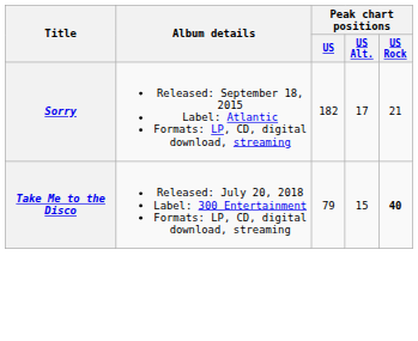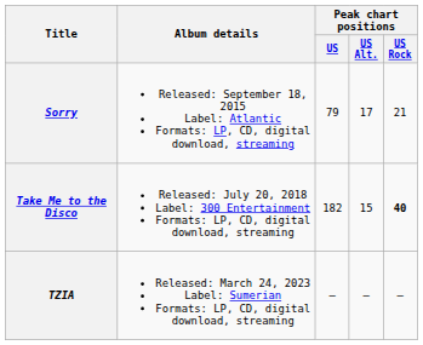 <table class="wikitable plainrowheaders" style="text-align:center">
 <tr>
 <th scope="col" rowspan="2" style="width:10em;">Title</th>
 <th scope="col" rowspan="2" style="width:18em;">Album details</th>
 <th scope="col" colspan="3" style="width:9em;">Peak chart positions</th>
 </tr>
 <tr>
 <th scope="col" style="width:3em;font-size:90%;"><a href='#'>US</a><br></th>
 <th scope="col" style="width:3em;font-size:90%;"><a href='#'>US<br>Alt.</a><br></th>
 <th scope="col" style="width:3em;font-size:90%;"><a href='#'>US<br>Rock</a><br></th>
 </tr>
 <tr>
 <th scope="row"><em><a href='#'>Sorry</a></em></th>
 <td><br><ul><li>Released: September 18, 2015</li><li>Label: <a href='#'>Atlantic</a></li><li>Formats: <a href='#'>LP</a>, CD, digital download, <a href='#'>streaming</a></li></ul></td>
-<td>182</td>
+<td>79</td>
 <td>17</td>
 <td>21</td>
 </tr>
 <tr>
 <th scope="row"><em><a href='#'>Take Me to the Disco</a></em></th>
 <td><br><ul><li>Released: July 20, 2018</li><li>Label: <a href='#'>300 Entertainment</a></li><li>Formats: LP, CD, digital download, streaming</li></ul></td>
-<td>79</td>
+<td>182</td>
 <td>15</td>
 <td><strong>40</strong></td>
 </tr>
+<tr>
+<th scope="row"><em>TZIA</em></th>
+<td><br><ul><li>Released: March 24, 2023</li><li>Label: <a href='#'>Sumerian</a></li><li>Formats: LP, CD, digital download, streaming</li></ul></td>
+<td>—</td>
+<td>—</td>
+<td>—</td>
+</tr>
 </table>
